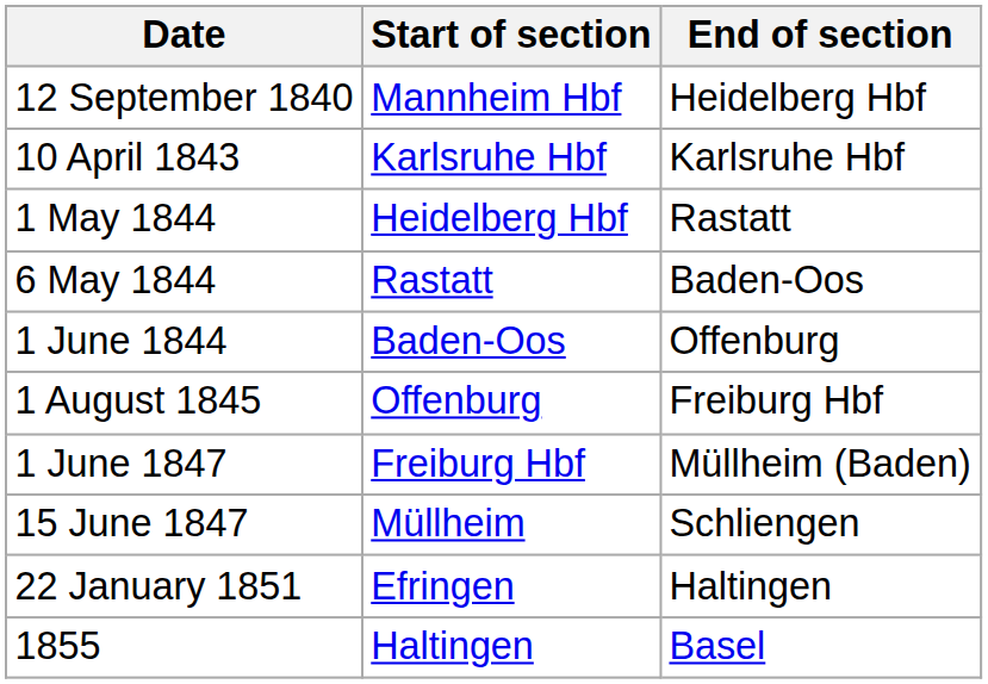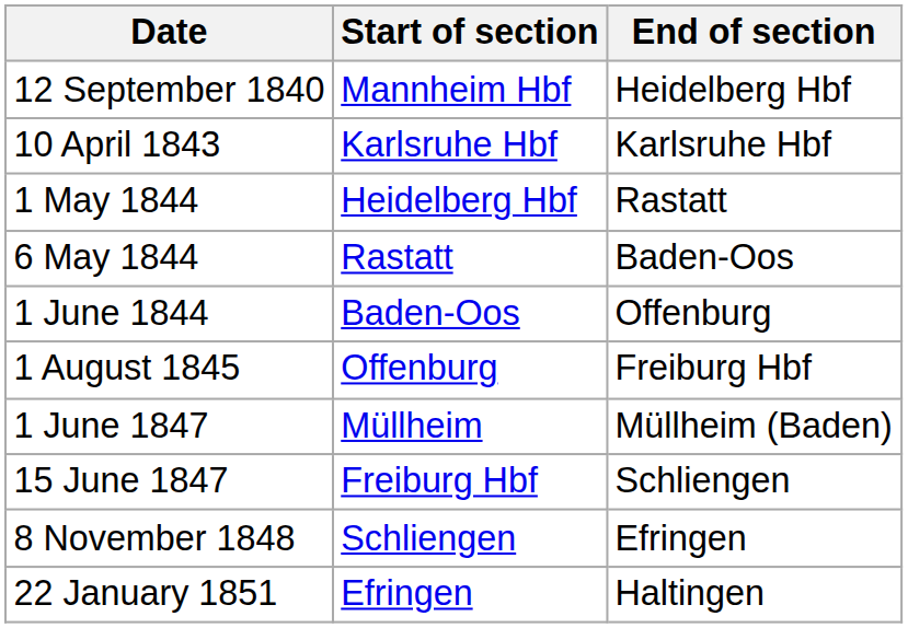 <table class="wikitable">
 <tr>
 <th>Date</th>
 <th>Start of section</th>
 <th>End of section</th>
 </tr>
 <tr --- bgcolor=#FFFFFF>
 <td>12 September 1840</td>
 <td><a href='#'>Mannheim Hbf</a></td>
 <td>Heidelberg Hbf</td>
 </tr>
 <tr --- bgcolor=#FFFFFF>
 <td>10 April 1843</td>
 <td><a href='#'>Karlsruhe Hbf</a></td>
 <td>Karlsruhe Hbf</td>
 </tr>
 <tr --- bgcolor=#FFFFFF>
 <td>1 May 1844</td>
 <td><a href='#'>Heidelberg Hbf</a></td>
 <td>Rastatt</td>
 </tr>
 <tr --- bgcolor=#FFFFFF>
 <td>6 May 1844</td>
 <td><a href='#'>Rastatt</a></td>
 <td>Baden-Oos</td>
 </tr>
 <tr --- bgcolor=#FFFFFF>
 <td>1 June 1844</td>
 <td><a href='#'>Baden-Oos</a></td>
 <td>Offenburg</td>
 </tr>
 <tr --- bgcolor=#FFFFFF>
 <td>1 August 1845</td>
 <td><a href='#'>Offenburg</a></td>
 <td>Freiburg Hbf</td>
 </tr>
 <tr --- bgcolor=#FFFFFF>
 <td>1 June 1847</td>
-<td><a href='#'>Freiburg Hbf</a></td>
+<td><a href='#'>Müllheim</a></td>
 <td>Müllheim (Baden)</td>
 </tr>
 <tr --- bgcolor=#FFFFFF>
 <td>15 June 1847</td>
-<td><a href='#'>Müllheim</a></td>
+<td><a href='#'>Freiburg Hbf</a></td>
 <td>Schliengen</td>
+</tr>
+<tr --- bgcolor=#FFFFFF>
+<td>8 November 1848</td>
+<td><a href='#'>Schliengen</a></td>
+<td>Efringen</td>
 </tr>
 <tr --- bgcolor=#FFFFFF>
 <td>22 January 1851</td>
 <td><a href='#'>Efringen</a></td>
 <td>Haltingen</td>
 </tr>
-<tr --- bgcolor=#FFFFFF>
-<td>1855</td>
-<td><a href='#'>Haltingen</a></td>
-<td><a href='#'>Basel</a></td>
-</tr>
 </table>
